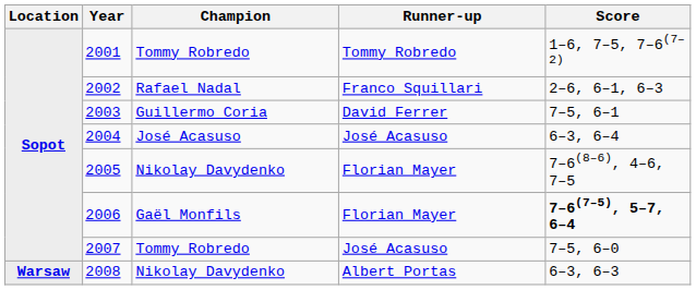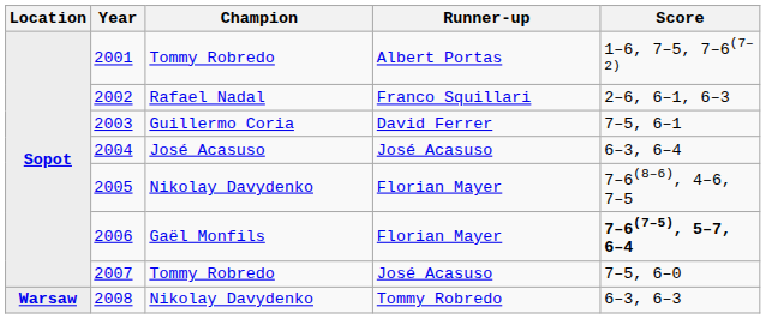 <table class="wikitable">
 <tr>
 <th>Location</th>
 <th style="width:40px">Year</th>
 <th style="width:200px">Champion</th>
 <th style="width:200px">Runner-up</th>
 <th style="width:140px" class="unsortable">Score</th>
 </tr>
 <tr>
 <th rowspan="7" style="background:#ededed"><a href='#'>Sopot</a></th>
 <td><a href='#'>2001</a></td>
 <td> <a href='#'>Tommy Robredo</a></td>
-<td> <a href='#'>Tommy Robredo</a></td>
+<td> <a href='#'>Albert Portas</a></td>
 <td>1–6, 7–5, 7–6<sup>(7–2)</sup></td>
 </tr>
 <tr>
 <td><a href='#'>2002</a></td>
 <td> <a href='#'>Rafael Nadal</a></td>
 <td> <a href='#'>Franco Squillari</a></td>
 <td>2–6, 6–1, 6–3</td>
 </tr>
 <tr>
 <td><a href='#'>2003</a></td>
 <td> <a href='#'>Guillermo Coria</a></td>
 <td> <a href='#'>David Ferrer</a></td>
 <td>7–5, 6–1</td>
 </tr>
 <tr>
 <td><a href='#'>2004</a></td>
 <td> <a href='#'>José Acasuso</a></td>
 <td> <a href='#'>José Acasuso</a></td>
 <td>6–3, 6–4</td>
 </tr>
 <tr>
 <td><a href='#'>2005</a></td>
 <td> <a href='#'>Nikolay Davydenko</a></td>
 <td> <a href='#'>Florian Mayer</a></td>
 <td>7–6<sup>(8–6)</sup>, 4–6, 7–5</td>
 </tr>
 <tr>
 <td><a href='#'>2006</a></td>
 <td> <a href='#'>Gaël Monfils</a></td>
 <td> <a href='#'>Florian Mayer</a></td>
 <td><strong>7–6<sup>(7–5)</sup>, 5–7, 6–4</strong></td>
 </tr>
 <tr>
 <td><a href='#'>2007</a></td>
 <td> <a href='#'>Tommy Robredo</a></td>
 <td> <a href='#'>José Acasuso</a></td>
 <td>7–5, 6–0</td>
 </tr>
 <tr>
 <th rowspan="1" style="background:#ededed"><a href='#'>Warsaw</a></th>
 <td><a href='#'>2008</a></td>
 <td> <a href='#'>Nikolay Davydenko</a></td>
-<td> <a href='#'>Albert Portas</a></td>
+<td> <a href='#'>Tommy Robredo</a></td>
 <td>6–3, 6–3</td>
 </tr>
 </table>
